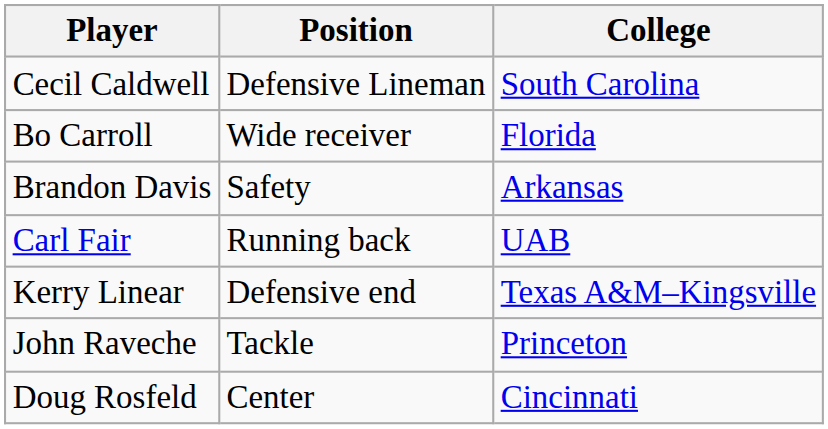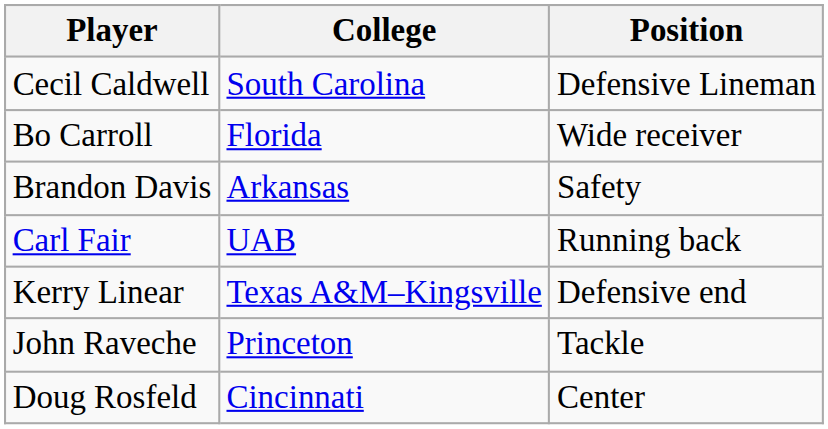 <table class="wikitable">
 <tr>
 <th>Player</th>
+<th>College</th>
 <th>Position</th>
-<th>College</th>
 </tr>
 <tr>
 <td>Cecil Caldwell</td>
+<td><a href='#'>South Carolina</a></td>
 <td>Defensive Lineman</td>
-<td><a href='#'>South Carolina</a></td>
 </tr>
 <tr>
 <td>Bo Carroll</td>
+<td><a href='#'>Florida</a></td>
 <td>Wide receiver</td>
-<td><a href='#'>Florida</a></td>
 </tr>
 <tr>
 <td>Brandon Davis</td>
+<td><a href='#'>Arkansas</a></td>
 <td>Safety</td>
-<td><a href='#'>Arkansas</a></td>
 </tr>
 <tr>
 <td><a href='#'>Carl Fair</a></td>
+<td><a href='#'>UAB</a></td>
 <td>Running back</td>
-<td><a href='#'>UAB</a></td>
 </tr>
 <tr>
 <td>Kerry Linear</td>
+<td><a href='#'>Texas A&M–Kingsville</a></td>
 <td>Defensive end</td>
-<td><a href='#'>Texas A&M–Kingsville</a></td>
 </tr>
 <tr>
 <td>John Raveche</td>
+<td><a href='#'>Princeton</a></td>
 <td>Tackle</td>
-<td><a href='#'>Princeton</a></td>
 </tr>
 <tr>
 <td>Doug Rosfeld</td>
+<td><a href='#'>Cincinnati</a></td>
 <td>Center</td>
-<td><a href='#'>Cincinnati</a></td>
 </tr>
 </table>
